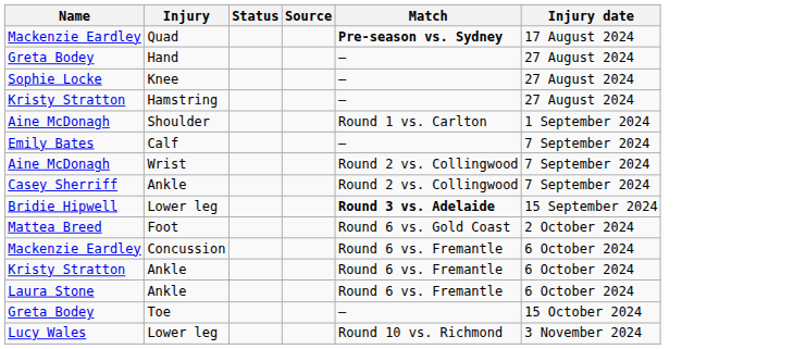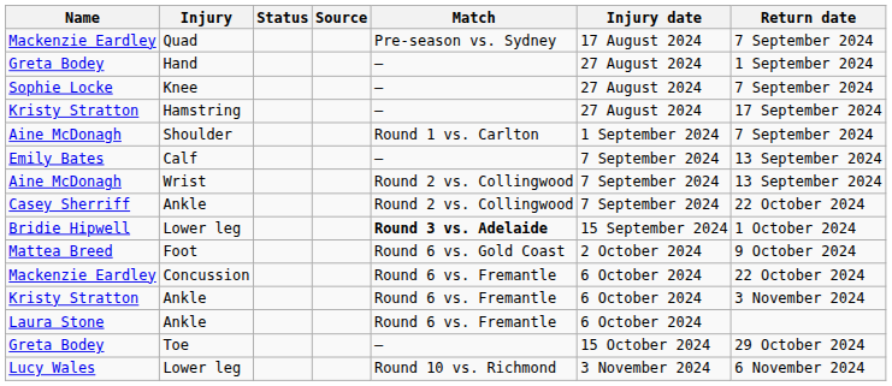 <table class="wikitable">
 <tr>
 <th>Name</th>
 <th>Injury</th>
 <th>Status</th>
 <th>Source</th>
 <th>Match</th>
 <th>Injury date</th>
+<th>Return date</th>
 </tr>
 <tr>
 <td><a href='#'>Mackenzie Eardley</a></td>
 <td>Quad</td>
 <td></td>
 <td></td>
-<td><strong>Pre-season vs. Sydney</strong></td>
+<td>Pre-season vs. Sydney</td>
 <td>17 August 2024</td>
+<td>7 September 2024</td>
 </tr>
 <tr>
 <td><a href='#'>Greta Bodey</a></td>
 <td>Hand</td>
 <td></td>
 <td></td>
 <td>—</td>
 <td>27 August 2024</td>
+<td>1 September 2024</td>
 </tr>
 <tr>
 <td><a href='#'>Sophie Locke</a></td>
 <td>Knee</td>
 <td></td>
 <td></td>
 <td>—</td>
 <td>27 August 2024</td>
+<td>7 September 2024</td>
 </tr>
 <tr>
 <td><a href='#'>Kristy Stratton</a></td>
 <td>Hamstring</td>
 <td></td>
 <td></td>
 <td>—</td>
 <td>27 August 2024</td>
+<td>17 September 2024</td>
 </tr>
 <tr>
 <td><a href='#'>Aine McDonagh</a></td>
 <td>Shoulder</td>
 <td></td>
 <td></td>
 <td>Round 1 vs. Carlton</td>
 <td>1 September 2024</td>
+<td>7 September 2024</td>
 </tr>
 <tr>
 <td><a href='#'>Emily Bates</a></td>
 <td>Calf</td>
 <td></td>
 <td></td>
 <td>—</td>
 <td>7 September 2024</td>
+<td>13 September 2024</td>
 </tr>
 <tr>
 <td><a href='#'>Aine McDonagh</a></td>
 <td>Wrist</td>
 <td></td>
 <td></td>
 <td>Round 2 vs. Collingwood</td>
 <td>7 September 2024</td>
+<td>13 September 2024</td>
 </tr>
 <tr>
 <td><a href='#'>Casey Sherriff</a></td>
 <td>Ankle</td>
 <td></td>
 <td></td>
 <td>Round 2 vs. Collingwood</td>
 <td>7 September 2024</td>
+<td>22 October 2024</td>
 </tr>
 <tr>
 <td><a href='#'>Bridie Hipwell</a></td>
 <td>Lower leg</td>
 <td></td>
 <td></td>
 <td><strong>Round 3 vs. Adelaide</strong></td>
 <td>15 September 2024</td>
+<td>1 October 2024</td>
 </tr>
 <tr>
 <td><a href='#'>Mattea Breed</a></td>
 <td>Foot</td>
 <td></td>
 <td></td>
 <td>Round 6 vs. Gold Coast</td>
 <td>2 October 2024</td>
+<td>9 October 2024</td>
 </tr>
 <tr>
 <td><a href='#'>Mackenzie Eardley</a></td>
 <td>Concussion</td>
 <td></td>
 <td></td>
 <td>Round 6 vs. Fremantle</td>
 <td>6 October 2024</td>
+<td>22 October 2024</td>
 </tr>
 <tr>
 <td><a href='#'>Kristy Stratton</a></td>
 <td>Ankle</td>
 <td></td>
 <td></td>
 <td>Round 6 vs. Fremantle</td>
 <td>6 October 2024</td>
+<td>3 November 2024</td>
 </tr>
 <tr>
 <td><a href='#'>Laura Stone</a></td>
 <td>Ankle</td>
 <td></td>
 <td></td>
 <td>Round 6 vs. Fremantle</td>
 <td>6 October 2024</td>
+<td></td>
 </tr>
 <tr>
 <td><a href='#'>Greta Bodey</a></td>
 <td>Toe</td>
 <td></td>
 <td></td>
 <td>—</td>
 <td>15 October 2024</td>
+<td>29 October 2024</td>
 </tr>
 <tr>
 <td><a href='#'>Lucy Wales</a></td>
 <td>Lower leg</td>
 <td></td>
 <td></td>
 <td>Round 10 vs. Richmond</td>
 <td>3 November 2024</td>
+<td>6 November 2024</td>
 </tr>
 </table>
